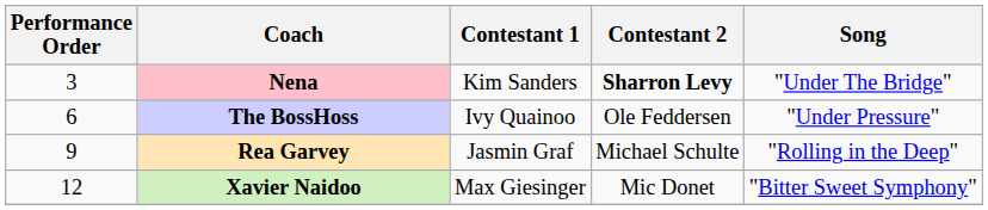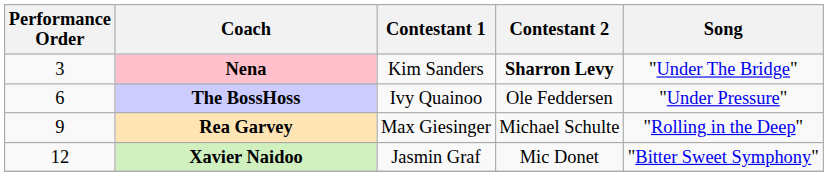 <table class="wikitable sortable" style="text-align: center; width: auto;">
 <tr class="hintergrundfarbe5">
 <th>Performance <br>Order</th>
 <th>Coach</th>
 <th>Contestant 1</th>
 <th>Contestant 2</th>
 <th>Song</th>
 </tr>
 <tr>
 <td>3</td>
 <th style="background-color:pink" width="220px">Nena</th>
 <td>Kim Sanders</td>
 <td><strong>Sharron Levy</strong></td>
 <td>"<a href='#'>Under The Bridge</a>"</td>
 </tr>
 <tr>
 <td>6</td>
 <th style="background-color:#ccf" width="220px">The BossHoss</th>
 <td>Ivy Quainoo</td>
 <td>Ole Feddersen</td>
 <td>"<a href='#'>Under Pressure</a>"</td>
 </tr>
 <tr>
 <td>9</td>
 <th style="background-color:#ffe5b4" width="220px">Rea Garvey</th>
-<td>Jasmin Graf</td>
+<td>Max Giesinger</td>
 <td>Michael Schulte</td>
 <td>"<a href='#'>Rolling in the Deep</a>"</td>
 </tr>
 <tr>
 <td>12</td>
 <th style="background-color:#d0f0c0" width="220px">Xavier Naidoo</th>
-<td>Max Giesinger</td>
+<td>Jasmin Graf</td>
 <td>Mic Donet</td>
 <td>"<a href='#'>Bitter Sweet Symphony</a>"</td>
 </tr>
 <tr>
 </tr>
 </table>
